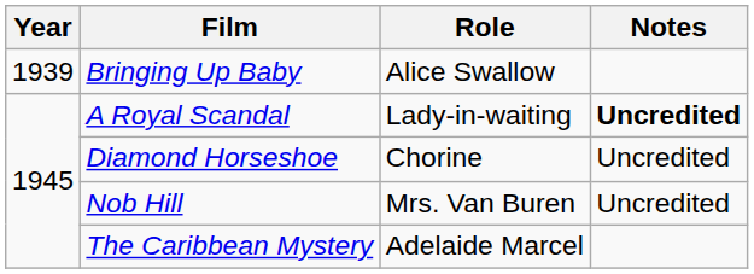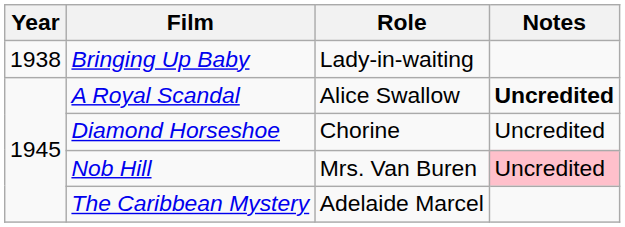 <table class="wikitable">
 <tr>
 <th>Year</th>
 <th>Film</th>
 <th>Role</th>
 <th>Notes</th>
 </tr>
 <tr>
-<td rowspan=1>1939</td>
+<td rowspan=1>1938</td>
 <td><em><a href='#'>Bringing Up Baby</a></em></td>
-<td>Alice Swallow</td>
+<td>Lady-in-waiting</td>
 <td></td>
 </tr>
 <tr>
 <td rowspan=4>1945</td>
 <td><em><a href='#'>A Royal Scandal</a></em></td>
-<td>Lady-in-waiting</td>
+<td>Alice Swallow</td>
 <td><strong>Uncredited</strong></td>
 </tr>
 <tr>
 <td><em><a href='#'>Diamond Horseshoe</a></em></td>
 <td>Chorine</td>
 <td>Uncredited</td>
 </tr>
 <tr>
 <td><em><a href='#'>Nob Hill</a></em></td>
 <td>Mrs. Van Buren</td>
-<td>Uncredited</td>
+<td style="background: pink;">Uncredited</td>
 </tr>
 <tr>
 <td><em><a href='#'>The Caribbean Mystery</a></em></td>
 <td>Adelaide Marcel</td>
 <td></td>
 </tr>
 </table>
